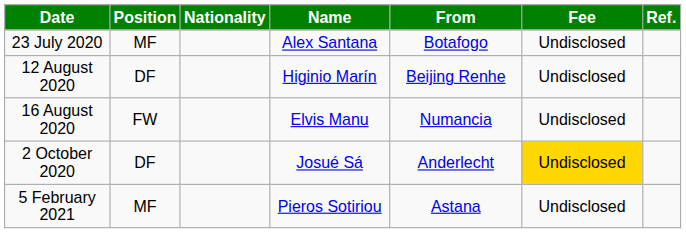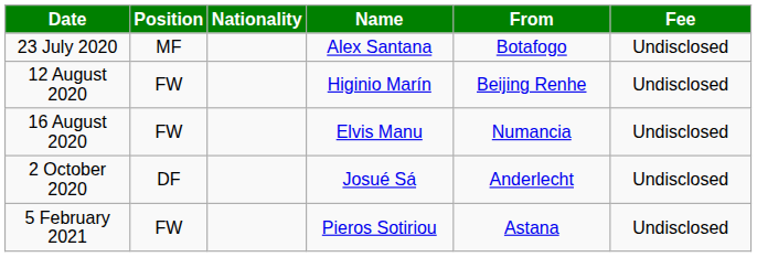 <table class="wikitable"  style="text-align:center; font-size:90%; ">
 <tr>
 <th style="background:green; color:white; width:150px;">Date</th>
 <th style="background:green; color:white; width:50px;">Position</th>
 <th style="background:green; color:white; width:50px;">Nationality</th>
 <th style="background:green; color:white; width:200px;">Name</th>
 <th style="background:green; color:white; width:200px;">From</th>
 <th style="background:green; color:white; width:150px;">Fee</th>
-<th style="background:green; color:white; width:25px;">Ref.</th>
 </tr>
 <tr>
 <td>23 July 2020</td>
 <td>MF</td>
 <td></td>
 <td><a href='#'>Alex Santana</a></td>
 <td><a href='#'>Botafogo</a></td>
 <td>Undisclosed</td>
-<td></td>
 </tr>
 <tr>
 <td>12 August 2020</td>
-<td>DF</td>
+<td>FW</td>
 <td></td>
 <td><a href='#'>Higinio Marín</a></td>
 <td><a href='#'>Beijing Renhe</a></td>
 <td>Undisclosed</td>
-<td></td>
 </tr>
 <tr>
 <td>16 August 2020</td>
 <td>FW</td>
 <td></td>
 <td><a href='#'>Elvis Manu</a></td>
 <td><a href='#'>Numancia</a></td>
 <td>Undisclosed</td>
-<td></td>
 </tr>
 <tr>
 <td>2 October 2020</td>
 <td>DF</td>
 <td></td>
 <td><a href='#'>Josué Sá</a></td>
 <td><a href='#'>Anderlecht</a></td>
-<td style="background: gold;">Undisclosed</td>
-<td></td>
+<td>Undisclosed</td>
 </tr>
 <tr>
 <td>5 February 2021</td>
-<td>MF</td>
+<td>FW</td>
 <td></td>
 <td><a href='#'>Pieros Sotiriou</a></td>
 <td><a href='#'>Astana</a></td>
 <td>Undisclosed</td>
-<td></td>
 </tr>
 </table>
